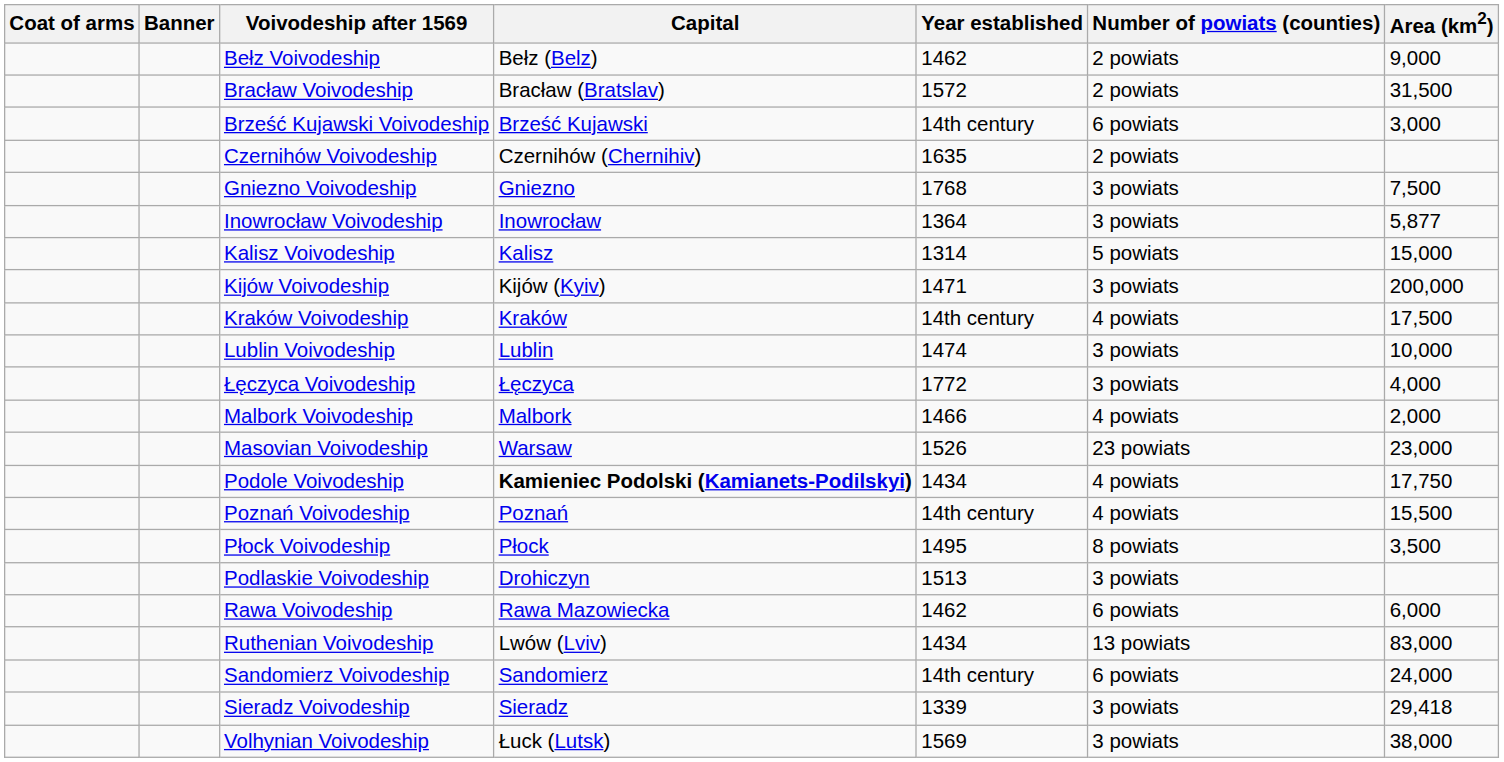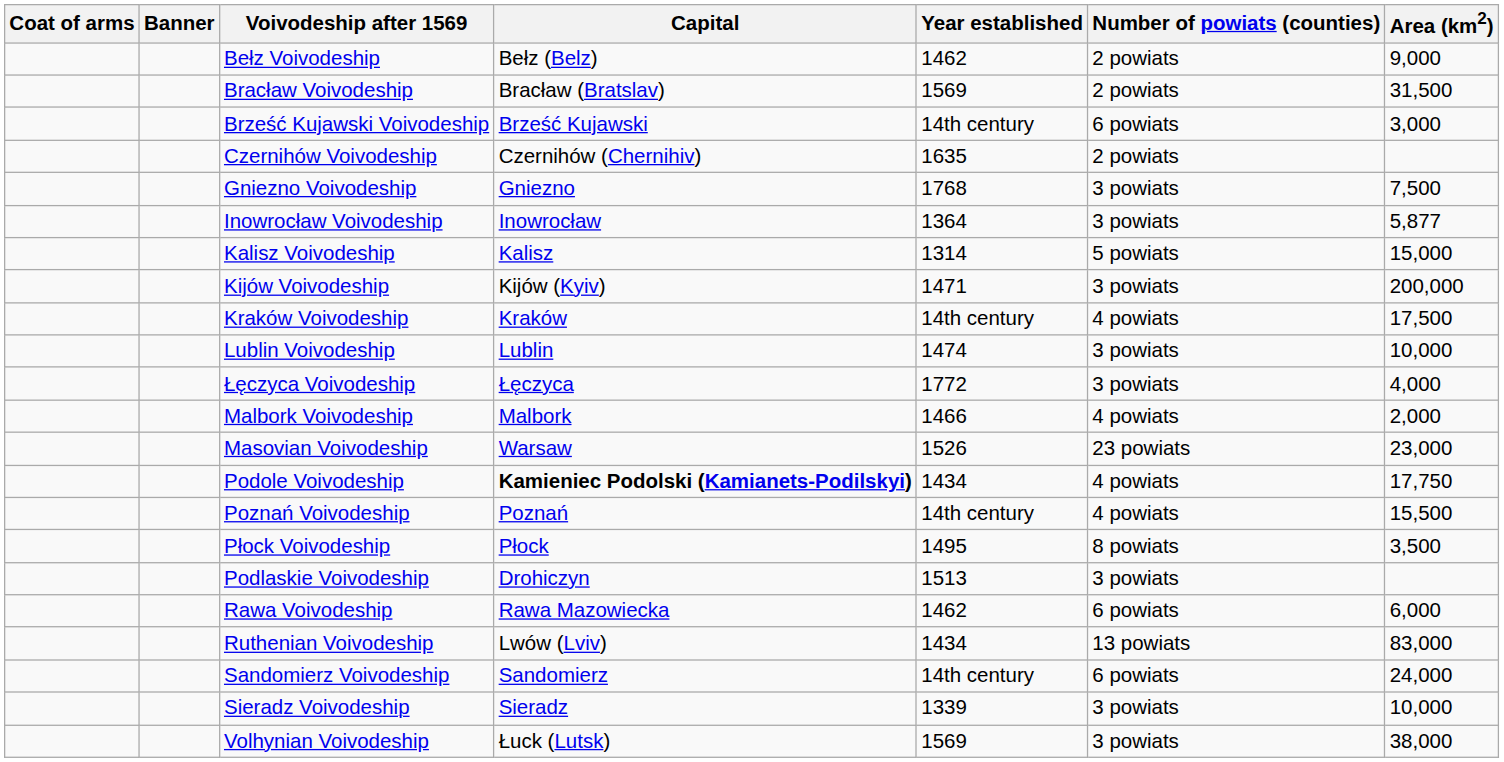 <table class="wikitable sortable">
 <tr>
 <th>Coat of arms</th>
 <th>Banner</th>
 <th>Voivodeship after 1569</th>
 <th>Capital</th>
 <th>Year established</th>
 <th>Number of <a href='#'>powiats</a> (counties)</th>
 <th>Area (km<sup>2</sup>)</th>
 </tr>
 <tr>
 <td></td>
 <td></td>
 <td><a href='#'>Bełz Voivodeship</a></td>
 <td>Bełz (<a href='#'>Belz</a>)</td>
 <td>1462</td>
 <td>2 powiats</td>
 <td>9,000</td>
 </tr>
 <tr>
 <td></td>
 <td></td>
 <td><a href='#'>Bracław Voivodeship</a></td>
 <td>Bracław (<a href='#'>Bratslav</a>)</td>
-<td>1572</td>
+<td>1569</td>
 <td>2 powiats</td>
 <td>31,500</td>
 </tr>
 <tr>
 <td></td>
 <td></td>
 <td><a href='#'>Brześć Kujawski Voivodeship</a></td>
 <td><a href='#'>Brześć Kujawski</a></td>
 <td>14th century</td>
 <td>6 powiats</td>
 <td>3,000</td>
 </tr>
 <tr>
 <td></td>
 <td></td>
 <td><a href='#'>Czernihów Voivodeship</a></td>
 <td>Czernihów (<a href='#'>Chernihiv</a>)</td>
 <td>1635</td>
 <td>2 powiats</td>
 <td></td>
 </tr>
 <tr>
 <td></td>
 <td></td>
 <td><a href='#'>Gniezno Voivodeship</a></td>
 <td><a href='#'>Gniezno</a></td>
 <td>1768</td>
 <td>3 powiats</td>
 <td>7,500</td>
 </tr>
 <tr>
 <td></td>
 <td></td>
 <td><a href='#'>Inowrocław Voivodeship</a></td>
 <td><a href='#'>Inowrocław</a></td>
 <td>1364</td>
 <td>3 powiats</td>
 <td>5,877</td>
 </tr>
 <tr>
 <td></td>
 <td></td>
 <td><a href='#'>Kalisz Voivodeship</a></td>
 <td><a href='#'>Kalisz</a></td>
 <td>1314</td>
 <td>5 powiats</td>
 <td>15,000</td>
 </tr>
 <tr>
 <td></td>
 <td></td>
 <td><a href='#'>Kijów Voivodeship</a></td>
 <td>Kijów (<a href='#'>Kyiv</a>)</td>
 <td>1471</td>
 <td>3 powiats</td>
 <td>200,000</td>
 </tr>
 <tr>
 <td></td>
 <td></td>
 <td><a href='#'>Kraków Voivodeship</a></td>
 <td><a href='#'>Kraków</a></td>
 <td>14th century</td>
 <td>4 powiats</td>
 <td>17,500</td>
 </tr>
 <tr>
 <td></td>
 <td></td>
 <td><a href='#'>Lublin Voivodeship</a></td>
 <td><a href='#'>Lublin</a></td>
 <td>1474</td>
 <td>3 powiats</td>
 <td>10,000</td>
 </tr>
 <tr>
 <td></td>
 <td></td>
 <td><a href='#'>Łęczyca Voivodeship</a></td>
 <td><a href='#'>Łęczyca</a></td>
 <td>1772</td>
 <td>3 powiats</td>
 <td>4,000</td>
 </tr>
 <tr>
 <td></td>
 <td></td>
 <td><a href='#'>Malbork Voivodeship</a></td>
 <td><a href='#'>Malbork</a></td>
 <td>1466</td>
 <td>4 powiats</td>
 <td>2,000</td>
 </tr>
 <tr>
 <td></td>
 <td></td>
 <td><a href='#'>Masovian Voivodeship</a></td>
 <td><a href='#'>Warsaw</a></td>
 <td>1526</td>
 <td>23 powiats</td>
 <td>23,000</td>
 </tr>
 <tr>
 <td></td>
 <td></td>
 <td><a href='#'>Podole Voivodeship</a></td>
 <td><strong>Kamieniec Podolski (<a href='#'>Kamianets-Podilskyi</a>)</strong></td>
 <td>1434</td>
 <td>4 powiats</td>
 <td>17,750</td>
 </tr>
 <tr>
 <td></td>
 <td></td>
 <td><a href='#'>Poznań Voivodeship</a></td>
 <td><a href='#'>Poznań</a></td>
 <td>14th century</td>
 <td>4 powiats</td>
 <td>15,500</td>
 </tr>
 <tr>
 <td></td>
 <td></td>
 <td><a href='#'>Płock Voivodeship</a></td>
 <td><a href='#'>Płock</a></td>
 <td>1495</td>
 <td>8 powiats</td>
 <td>3,500</td>
 </tr>
 <tr>
 <td></td>
 <td></td>
 <td><a href='#'>Podlaskie Voivodeship</a></td>
 <td><a href='#'>Drohiczyn</a></td>
 <td>1513</td>
 <td>3 powiats</td>
 <td></td>
 </tr>
 <tr>
 <td></td>
 <td></td>
 <td><a href='#'>Rawa Voivodeship</a></td>
 <td><a href='#'>Rawa Mazowiecka</a></td>
 <td>1462</td>
 <td>6 powiats</td>
 <td>6,000</td>
 </tr>
 <tr>
 <td></td>
 <td></td>
 <td><a href='#'>Ruthenian Voivodeship</a></td>
 <td>Lwów (<a href='#'>Lviv</a>)</td>
 <td>1434</td>
 <td>13 powiats</td>
 <td>83,000</td>
 </tr>
 <tr>
 <td></td>
 <td></td>
 <td><a href='#'>Sandomierz Voivodeship</a></td>
 <td><a href='#'>Sandomierz</a></td>
 <td>14th century</td>
 <td>6 powiats</td>
 <td>24,000</td>
 </tr>
 <tr>
 <td></td>
 <td></td>
 <td><a href='#'>Sieradz Voivodeship</a></td>
 <td><a href='#'>Sieradz</a></td>
 <td>1339</td>
 <td>3 powiats</td>
-<td>29,418</td>
+<td>10,000</td>
 </tr>
 <tr>
 <td></td>
 <td></td>
 <td><a href='#'>Volhynian Voivodeship</a></td>
 <td>Łuck (<a href='#'>Lutsk</a>)</td>
 <td>1569</td>
 <td>3 powiats</td>
 <td>38,000</td>
 </tr>
 </table>
